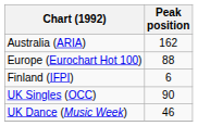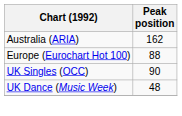 <table class="wikitable sortable">
 <tr>
 <th>Chart (1992)</th>
 <th>Peak<br>position</th>
 </tr>
 <tr>
 <td>Australia (<a href='#'>ARIA</a>)</td>
 <td align="center">162</td>
 </tr>
 <tr>
 <td>Europe (<a href='#'>Eurochart Hot 100</a>)</td>
 <td align="center">88</td>
 </tr>
 <tr>
-<td>Finland (<a href='#'>IFPI</a>)</td>
-<td align="center">6</td>
-</tr>
-<tr>
 <td><a href='#'>UK Singles</a> (<a href='#'>OCC</a>)</td>
 <td align="center">90</td>
 </tr>
 <tr>
 <td><a href='#'>UK Dance</a> (<em><a href='#'>Music Week</a></em>)</td>
-<td align="center">46</td>
+<td align="center">48</td>
 </tr>
 <tr>
 </tr>
 </table>
